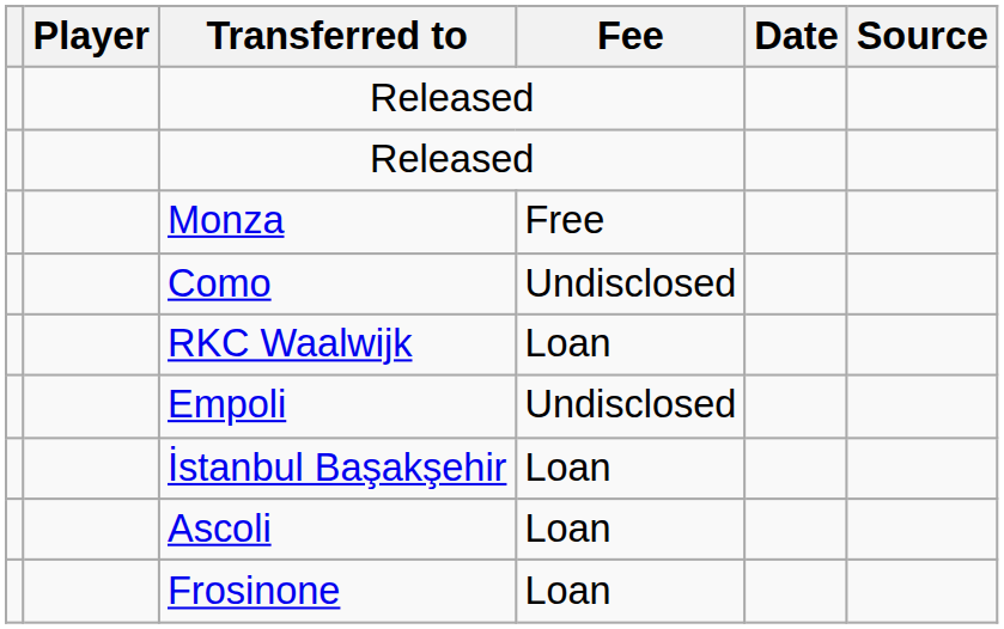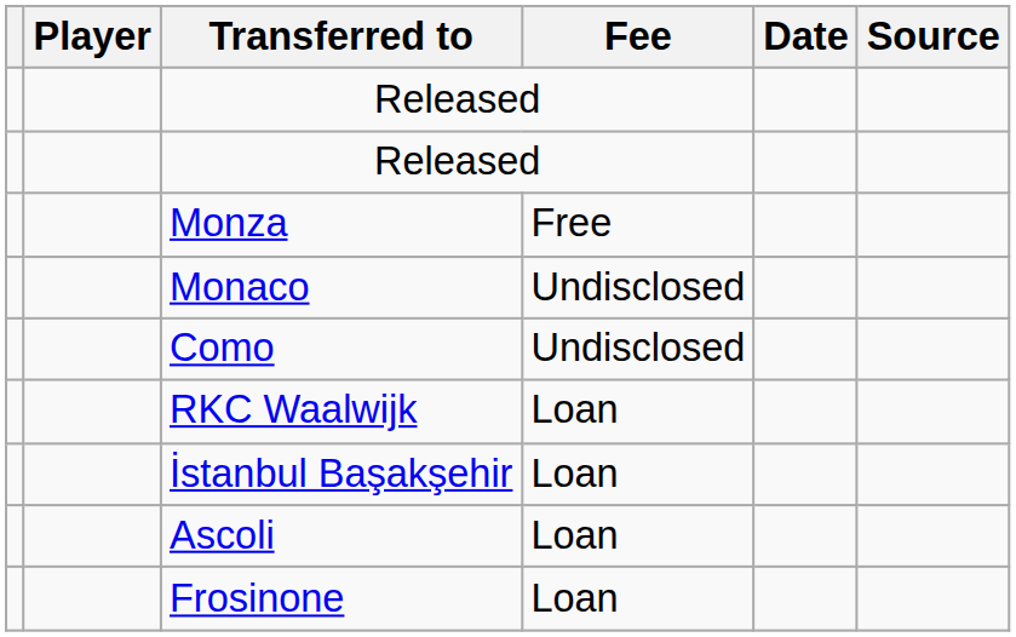 <table class="wikitable plainrowheaders sortable">
 <tr>
 <th></th>
 <th scope="col">Player</th>
 <th>Transferred to</th>
 <th style="width: 65px;">Fee</th>
 <th scope="col">Date</th>
 <th scope="col">Source</th>
 </tr>
 <tr>
 <td align="center"></td>
 <td></td>
 <td colspan="2" style="text-align: center;">Released</td>
 <td></td>
 <td></td>
 </tr>
 <tr>
 <td align="center"></td>
 <td></td>
 <td colspan="2" style="text-align: center;">Released</td>
 <td></td>
 <td></td>
 </tr>
 <tr>
 <td align="center"></td>
 <td></td>
 <td> <a href='#'>Monza</a></td>
 <td>Free</td>
 <td></td>
 <td></td>
 </tr>
 <tr>
 <td align="center"></td>
 <td></td>
+<td> <a href='#'>Monaco</a></td>
+<td>Undisclosed</td>
+<td></td>
+<td></td>
+</tr>
+<tr>
+<td align="center"></td>
+<td></td>
 <td> <a href='#'>Como</a></td>
 <td>Undisclosed</td>
 <td></td>
 <td></td>
 </tr>
 <tr>
 <td align="center"></td>
 <td></td>
 <td> <a href='#'>RKC Waalwijk</a></td>
 <td>Loan</td>
-<td></td>
-<td></td>
-</tr>
-<tr>
-<td align="center"></td>
-<td></td>
-<td> <a href='#'>Empoli</a></td>
-<td>Undisclosed</td>
 <td></td>
 <td></td>
 </tr>
 <tr>
 <td align="center"></td>
 <td></td>
 <td> <a href='#'>İstanbul Başakşehir</a></td>
 <td>Loan</td>
 <td></td>
 <td></td>
 </tr>
 <tr>
 <td align="center"></td>
 <td></td>
 <td> <a href='#'>Ascoli</a></td>
 <td>Loan</td>
 <td></td>
 <td></td>
 </tr>
 <tr>
 <td align="center"></td>
 <td></td>
 <td> <a href='#'>Frosinone</a></td>
 <td>Loan</td>
 <td></td>
 <td></td>
 </tr>
 </table>
